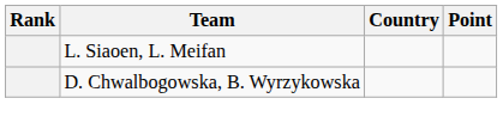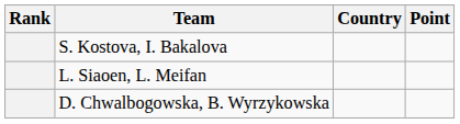 <table class="wikitable sortable">
 <tr>
 <th>Rank</th>
 <th>Team</th>
 <th>Country</th>
 <th>Point</th>
+</tr>
+<tr>
+<th></th>
+<td>S. Kostova, I. Bakalova</td>
+<td></td>
+<td></td>
 </tr>
 <tr>
 <th></th>
 <td>L. Siaoen, L. Meifan</td>
 <td></td>
 <td></td>
 </tr>
 <tr>
 <th></th>
 <td>D. Chwalbogowska, B. Wyrzykowska</td>
 <td></td>
 <td></td>
 </tr>
 </table>
